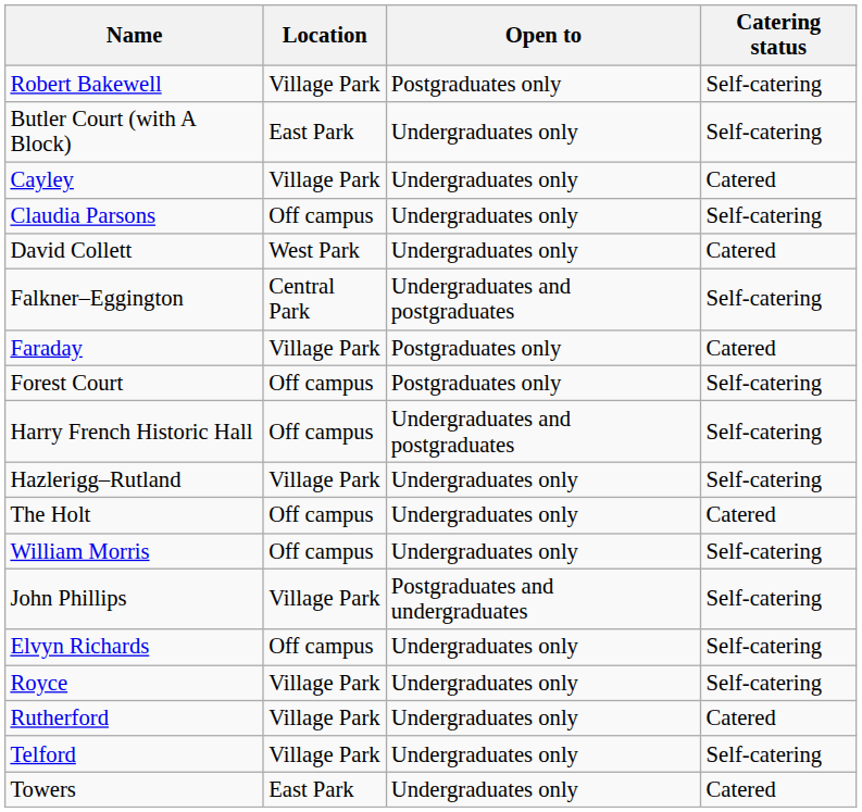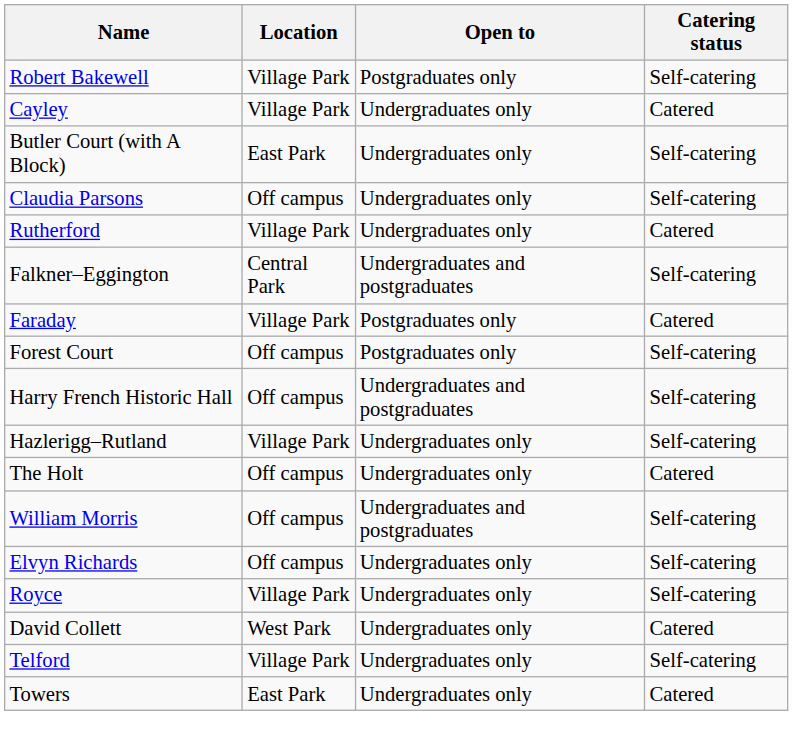 <table class="wikitable">
 <tr>
 <th>Name</th>
 <th>Location</th>
 <th>Open to</th>
 <th>Catering status</th>
 </tr>
 <tr>
 <td><a href='#'>Robert Bakewell</a></td>
 <td>Village Park</td>
 <td>Postgraduates only</td>
 <td>Self-catering</td>
 </tr>
 <tr>
+<td><a href='#'>Cayley</a></td>
+<td>Village Park</td>
+<td>Undergraduates only</td>
+<td>Catered</td>
+</tr>
+<tr>
 <td>Butler Court (with A Block)</td>
 <td>East Park</td>
 <td>Undergraduates only</td>
 <td>Self-catering</td>
-</tr>
-<tr>
-<td><a href='#'>Cayley</a></td>
-<td>Village Park</td>
-<td>Undergraduates only</td>
-<td>Catered</td>
 </tr>
 <tr>
 <td><a href='#'>Claudia Parsons</a></td>
 <td>Off campus</td>
 <td>Undergraduates only</td>
 <td>Self-catering</td>
 </tr>
 <tr>
-<td>David Collett</td>
-<td>West Park</td>
+<td><a href='#'>Rutherford</a></td>
+<td>Village Park</td>
 <td>Undergraduates only</td>
 <td>Catered</td>
 </tr>
 <tr>
 <td>Falkner–Eggington</td>
 <td>Central Park</td>
 <td>Undergraduates and postgraduates</td>
 <td>Self-catering</td>
 </tr>
 <tr>
 <td><a href='#'>Faraday</a></td>
 <td>Village Park</td>
 <td>Postgraduates only</td>
 <td>Catered</td>
 </tr>
 <tr>
 <td>Forest Court</td>
 <td>Off campus</td>
 <td>Postgraduates only</td>
 <td>Self-catering</td>
 </tr>
 <tr>
 <td>Harry French Historic Hall</td>
 <td>Off campus</td>
 <td>Undergraduates and postgraduates</td>
 <td>Self-catering</td>
 </tr>
 <tr>
 <td>Hazlerigg–Rutland</td>
 <td>Village Park</td>
 <td>Undergraduates only</td>
 <td>Self-catering</td>
 </tr>
 <tr>
 <td>The Holt</td>
 <td>Off campus</td>
 <td>Undergraduates only</td>
 <td>Catered</td>
 </tr>
 <tr>
 <td><a href='#'>William Morris</a></td>
 <td>Off campus</td>
-<td>Undergraduates only</td>
-<td>Self-catering</td>
-</tr>
-<tr>
-<td>John Phillips</td>
-<td>Village Park</td>
-<td>Postgraduates and undergraduates</td>
+<td>Undergraduates and postgraduates</td>
 <td>Self-catering</td>
 </tr>
 <tr>
 <td><a href='#'>Elvyn Richards</a></td>
 <td>Off campus</td>
 <td>Undergraduates only</td>
 <td>Self-catering</td>
 </tr>
 <tr>
 <td><a href='#'>Royce</a></td>
 <td>Village Park</td>
 <td>Undergraduates only</td>
 <td>Self-catering</td>
 </tr>
 <tr>
-<td><a href='#'>Rutherford</a></td>
-<td>Village Park</td>
+<td>David Collett</td>
+<td>West Park</td>
 <td>Undergraduates only</td>
 <td>Catered</td>
 </tr>
 <tr>
 <td><a href='#'>Telford</a></td>
 <td>Village Park</td>
 <td>Undergraduates only</td>
 <td>Self-catering</td>
 </tr>
 <tr>
 <td>Towers</td>
 <td>East Park</td>
 <td>Undergraduates only</td>
 <td>Catered</td>
 </tr>
 </table>
